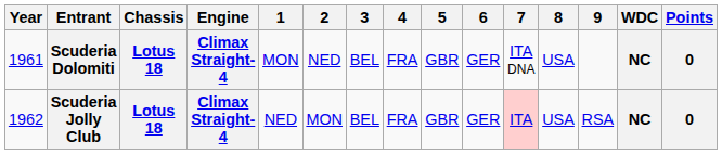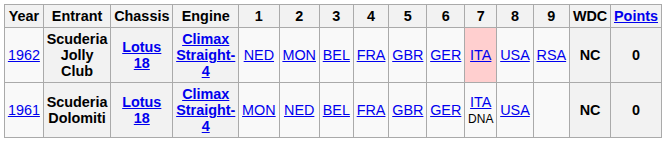 <table class="wikitable" style="text-align:center; font-size:90%">
 <tr>
 <th>Year</th>
 <th>Entrant</th>
 <th>Chassis</th>
 <th>Engine</th>
 <th>1</th>
 <th>2</th>
 <th>3</th>
 <th>4</th>
 <th>5</th>
 <th>6</th>
 <th>7</th>
 <th>8</th>
 <th>9</th>
 <th>WDC</th>
 <th><a href='#'>Points</a></th>
 </tr>
 <tr>
+<td><a href='#'>1962</a></td>
+<th>Scuderia Jolly Club</th>
+<th><a href='#'>Lotus</a> <a href='#'>18</a></th>
+<th><a href='#'>Climax</a> <a href='#'>Straight-4</a></th>
+<td><a href='#'>NED</a></td>
+<td><a href='#'>MON</a></td>
+<td><a href='#'>BEL</a></td>
+<td><a href='#'>FRA</a></td>
+<td><a href='#'>GBR</a></td>
+<td><a href='#'>GER</a></td>
+<td style="background:#FFCFCF;"><a href='#'>ITA</a><br></td>
+<td><a href='#'>USA</a></td>
+<td><a href='#'>RSA</a></td>
+<th>NC</th>
+<th>0</th>
+</tr>
+<tr>
 <td><a href='#'>1961</a></td>
 <th>Scuderia Dolomiti</th>
 <th><a href='#'>Lotus</a> <a href='#'>18</a></th>
 <th><a href='#'>Climax</a> <a href='#'>Straight-4</a></th>
 <td><a href='#'>MON</a></td>
 <td><a href='#'>NED</a></td>
 <td><a href='#'>BEL</a></td>
 <td><a href='#'>FRA</a></td>
 <td><a href='#'>GBR</a></td>
 <td><a href='#'>GER</a></td>
 <td><a href='#'>ITA</a><br><small>DNA</small></td>
 <td><a href='#'>USA</a></td>
 <td></td>
 <th>NC</th>
 <th>0</th>
 </tr>
-<tr>
-<td><a href='#'>1962</a></td>
-<th>Scuderia Jolly Club</th>
-<th><a href='#'>Lotus</a> <a href='#'>18</a></th>
-<th><a href='#'>Climax</a> <a href='#'>Straight-4</a></th>
-<td><a href='#'>NED</a></td>
-<td><a href='#'>MON</a></td>
-<td><a href='#'>BEL</a></td>
-<td><a href='#'>FRA</a></td>
-<td><a href='#'>GBR</a></td>
-<td><a href='#'>GER</a></td>
-<td style="background:#FFCFCF;"><a href='#'>ITA</a><br></td>
-<td><a href='#'>USA</a></td>
-<td><a href='#'>RSA</a></td>
-<th>NC</th>
-<th>0</th>
-</tr>
 </table>
